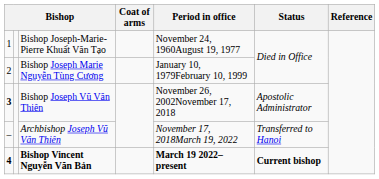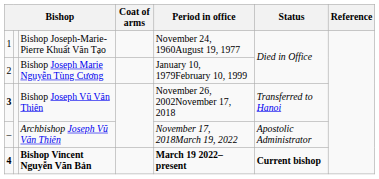 <table class="wikitable">
 <tr>
 <th colspan="3">Bishop</th>
 <th>Coat of arms</th>
 <th>Period in office</th>
 <th>Status</th>
 <th>Reference</th>
 </tr>
 <tr>
 <td>1</td>
 <td></td>
 <td>Bishop Joseph-Marie-Pierre Khuất Văn Tạo</td>
 <td></td>
 <td>November 24, 1960August 19, 1977</td>
 <td rowspan=2><em>Died in Office</em></td>
 <td rowspan=5></td>
 </tr>
 <tr>
 <td>2</td>
 <td></td>
 <td>Bishop <a href='#'>Joseph Marie Nguyễn Tùng Cương</a></td>
 <td></td>
 <td>January 10, 1979February 10, 1999</td>
 </tr>
 <tr>
 <td><strong>3</strong></td>
 <td rowspan=2></td>
 <td>Bishop <a href='#'>Joseph Vũ Văn Thiên</a></td>
 <td rowspan=2></td>
 <td>November 26, 2002November 17, 2018</td>
-<td><em>Apostolic Administrator</em></td>
+<td><em>Transferred to <a href='#'>Hanoi</a></em></td>
 </tr>
 <tr>
 <td>–</td>
 <td><em>Archbishop <a href='#'>Joseph Vũ Văn Thiên</a></em></td>
 <td><em>November 17, 2018March 19, 2022</em></td>
-<td><em>Transferred to <a href='#'>Hanoi</a></em></td>
+<td><em>Apostolic Administrator</em></td>
 </tr>
 <tr>
 <td><strong>4</strong></td>
 <td></td>
 <td><strong>Bishop Vincent Nguyễn Văn Bản</strong></td>
 <td></td>
 <td><strong>March 19 2022–present</strong></td>
 <td><strong>Current bishop</strong></td>
 </tr>
 </table>
